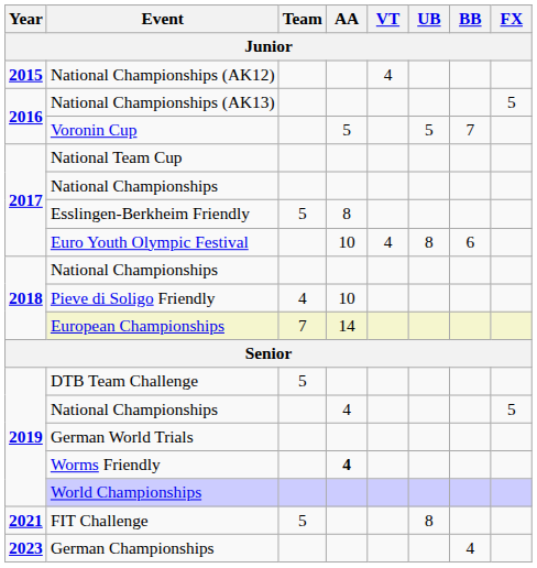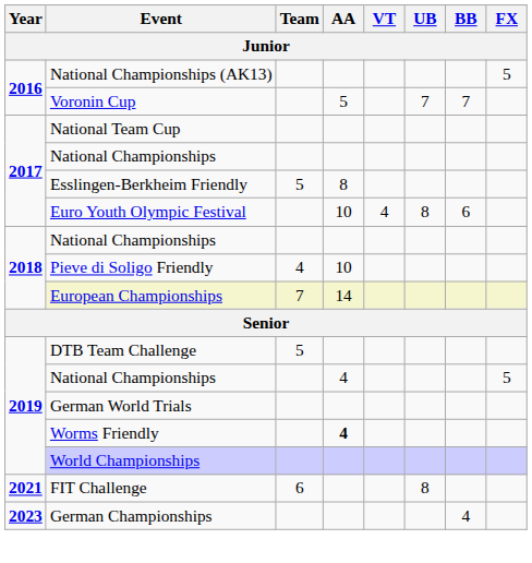 <table class="wikitable" style="text-align:center; font-size:95%;">
 <tr>
 <th align=center>Year</th>
 <th align=center>Event</th>
 <th style="width:30px;">Team</th>
 <th style="width:30px;">AA</th>
 <th style="width:30px;"><a href='#'>VT</a></th>
 <th style="width:30px;"><a href='#'>UB</a></th>
 <th style="width:30px;"><a href='#'>BB</a></th>
 <th style="width:30px;"><a href='#'>FX</a></th>
 </tr>
 <tr>
 <th colspan="8"><strong>Junior</strong></th>
-</tr>
-<tr>
-<td rowspan="1"><strong><a href='#'>2015</a></strong></td>
-<td align=left>National Championships (AK12)</td>
-<td></td>
-<td></td>
-<td>4</td>
-<td></td>
-<td></td>
-<td></td>
 </tr>
 <tr>
 <td rowspan="2"><strong><a href='#'>2016</a></strong></td>
 <td align=left>National Championships (AK13)</td>
 <td></td>
 <td></td>
 <td></td>
 <td></td>
 <td></td>
 <td>5</td>
 </tr>
 <tr>
 <td align=left><a href='#'>Voronin Cup</a></td>
 <td></td>
 <td>5</td>
 <td></td>
-<td>5</td>
+<td>7</td>
 <td>7</td>
 <td></td>
 </tr>
 <tr>
 <td rowspan="4"><strong><a href='#'>2017</a></strong></td>
 <td align=left>National Team Cup</td>
 <td></td>
 <td></td>
 <td></td>
 <td></td>
 <td></td>
 <td></td>
 </tr>
 <tr>
 <td align=left>National Championships</td>
 <td></td>
 <td></td>
 <td></td>
 <td></td>
 <td></td>
 <td></td>
 </tr>
 <tr>
 <td align=left>Esslingen-Berkheim Friendly</td>
 <td>5</td>
 <td>8</td>
 <td></td>
 <td></td>
 <td></td>
 <td></td>
 </tr>
 <tr>
 <td align=left><a href='#'>Euro Youth Olympic Festival</a></td>
 <td></td>
 <td>10</td>
 <td>4</td>
 <td>8</td>
 <td>6</td>
 <td></td>
 </tr>
 <tr>
 <td rowspan="3"><strong><a href='#'>2018</a></strong></td>
 <td align=left>National Championships</td>
 <td></td>
 <td></td>
 <td></td>
 <td></td>
 <td></td>
 <td></td>
 </tr>
 <tr>
 <td align=left><a href='#'>Pieve di Soligo</a> Friendly</td>
 <td>4</td>
 <td>10</td>
 <td></td>
 <td></td>
 <td></td>
 <td></td>
 </tr>
 <tr bgcolor=#F5F6CE>
 <td align=left><a href='#'>European Championships</a></td>
 <td>7</td>
 <td>14</td>
 <td></td>
 <td></td>
 <td></td>
 <td></td>
 </tr>
 <tr>
 <th colspan="8"><strong>Senior</strong></th>
 </tr>
 <tr>
 <td rowspan="5"><strong><a href='#'>2019</a></strong></td>
 <td align=left>DTB Team Challenge</td>
 <td>5</td>
 <td></td>
 <td></td>
 <td></td>
 <td></td>
 <td></td>
 </tr>
 <tr>
 <td align=left>National Championships</td>
 <td></td>
 <td>4</td>
 <td></td>
 <td></td>
 <td></td>
 <td>5</td>
 </tr>
 <tr>
 <td align=left>German World Trials</td>
 <td></td>
 <td></td>
 <td></td>
 <td></td>
 <td></td>
 <td></td>
 </tr>
 <tr>
 <td align=left><a href='#'>Worms</a> Friendly</td>
 <td></td>
 <td><strong>4</strong></td>
 <td></td>
 <td></td>
 <td></td>
 <td></td>
 </tr>
 <tr bgcolor=#CCCCFF>
 <td align=left><a href='#'>World Championships</a></td>
 <td></td>
 <td></td>
 <td></td>
 <td></td>
 <td></td>
 <td></td>
 </tr>
 <tr>
 <td rowspan="1"><strong><a href='#'>2021</a></strong></td>
 <td align=left>FIT Challenge</td>
-<td>5</td>
+<td>6</td>
 <td></td>
 <td></td>
 <td>8</td>
 <td></td>
 <td></td>
 </tr>
 <tr>
 <td rowspan="1"><strong><a href='#'>2023</a></strong></td>
 <td align=left>German Championships</td>
 <td></td>
 <td></td>
 <td></td>
 <td></td>
 <td>4</td>
 <td></td>
 </tr>
 </table>
